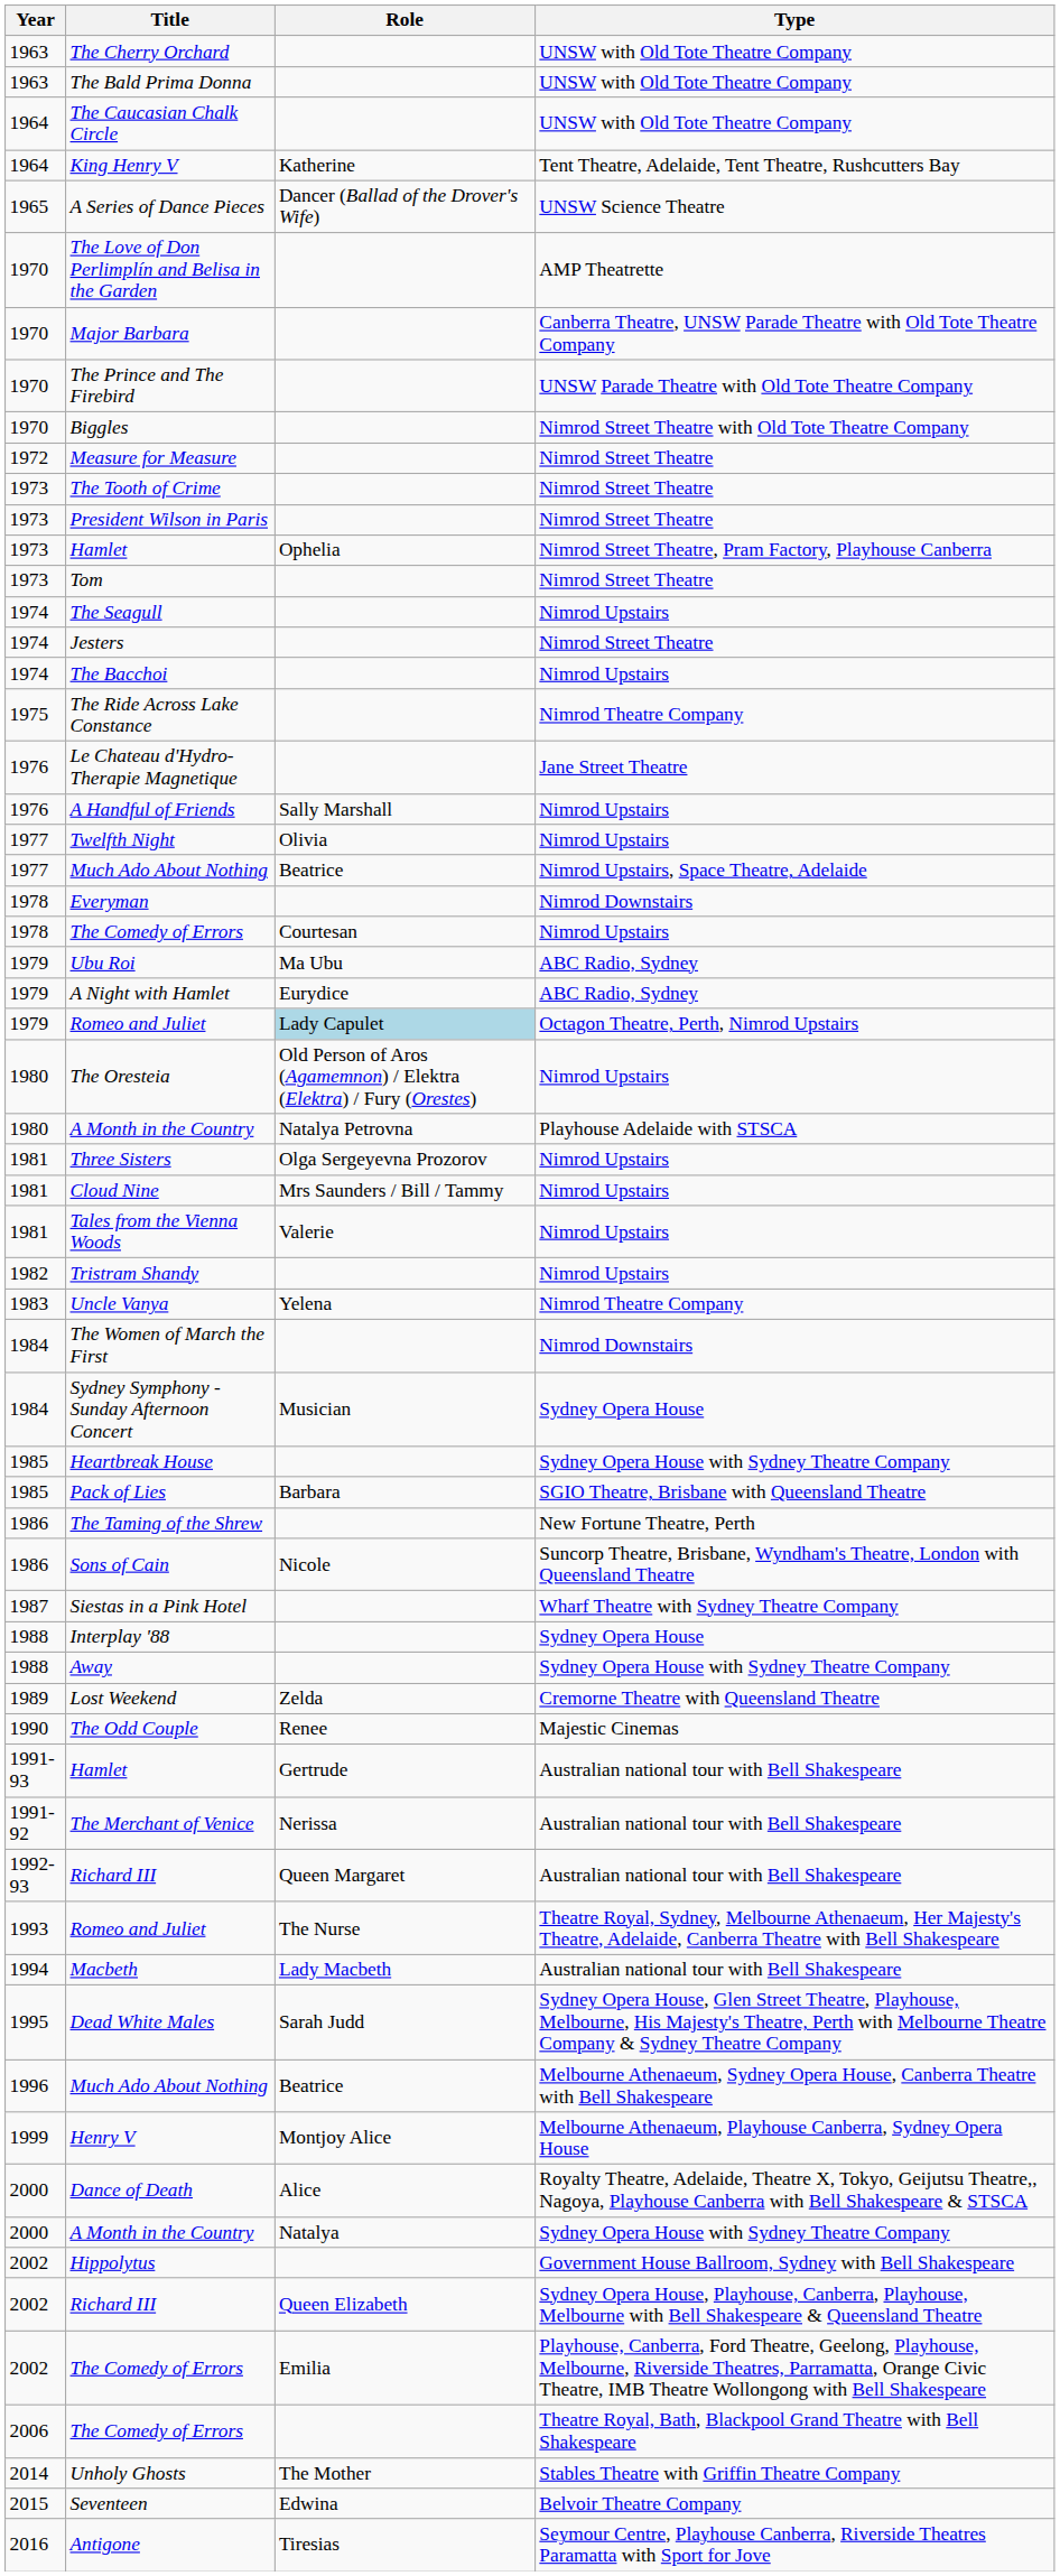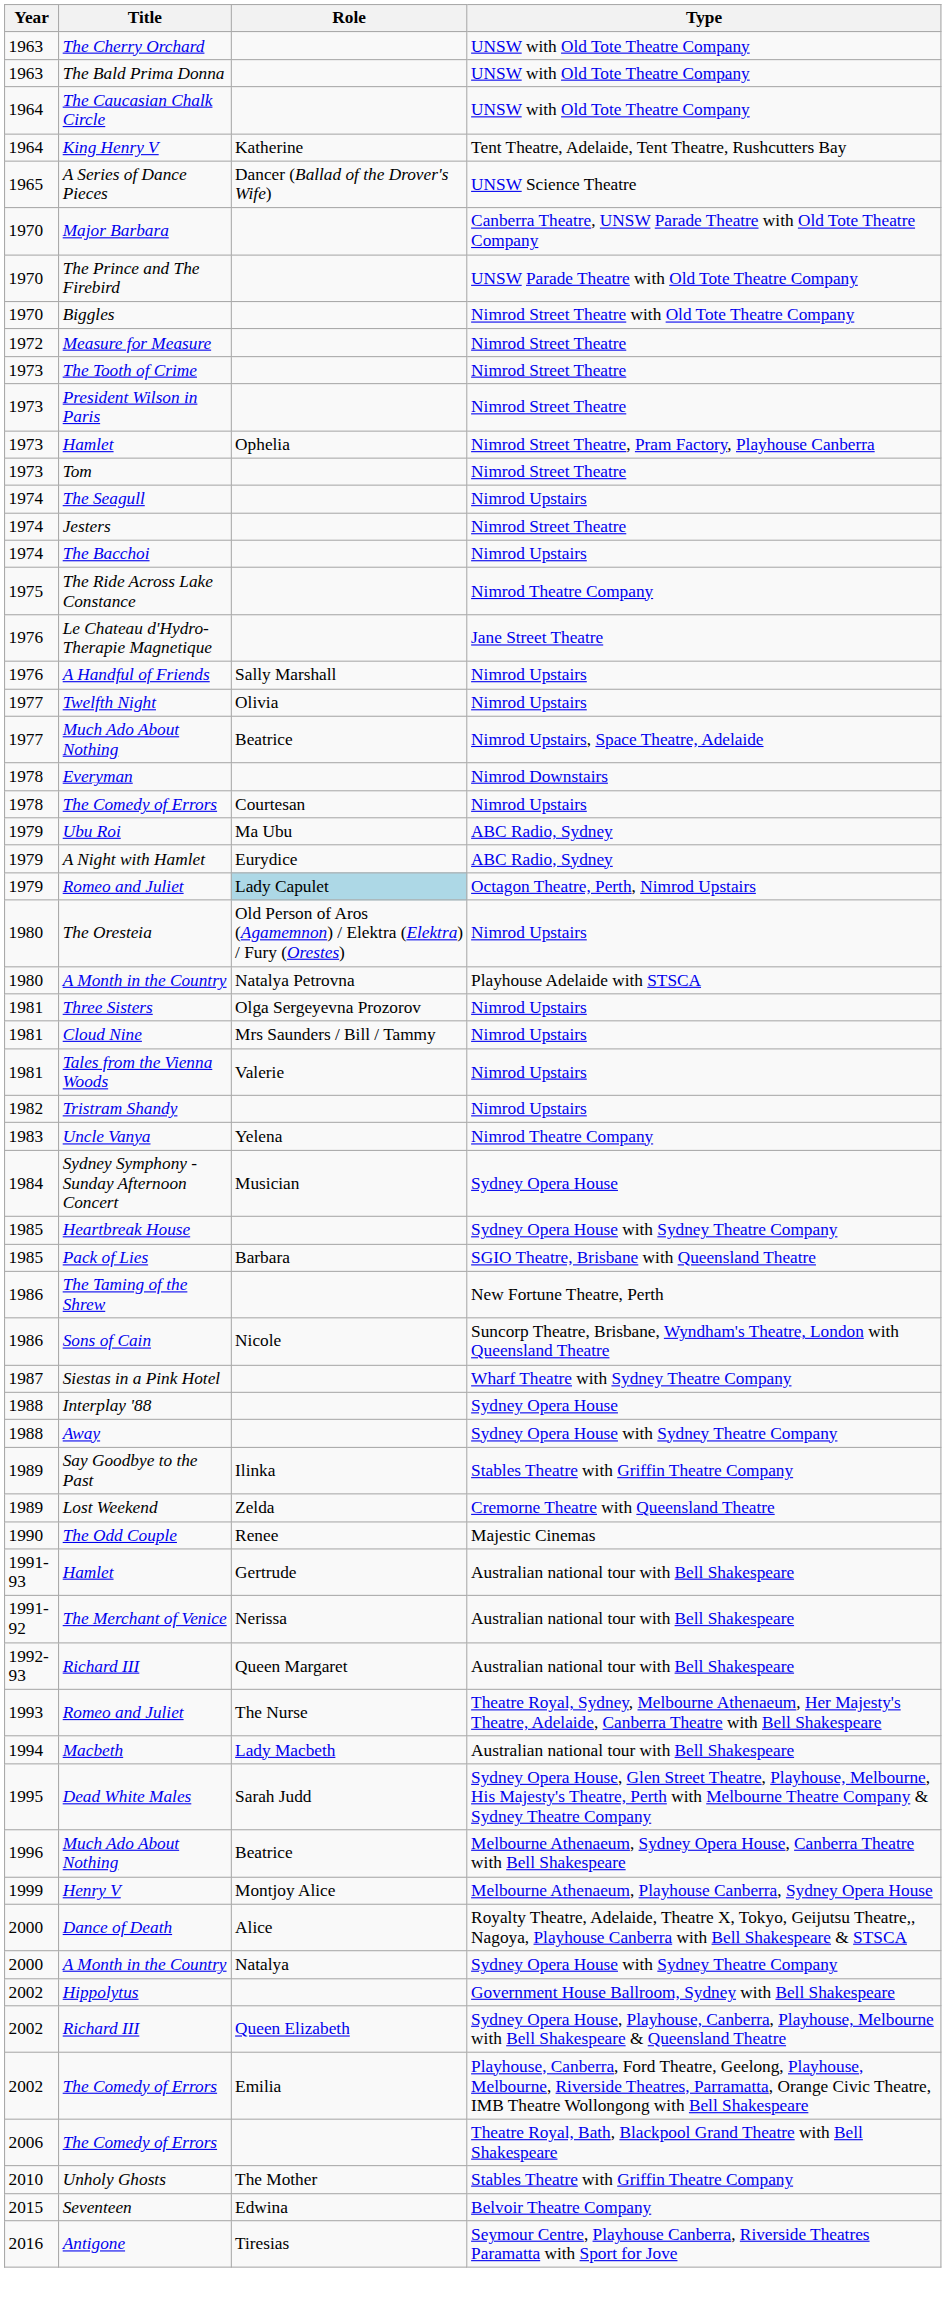 <table class="wikitable">
 <tr>
 <th>Year</th>
 <th>Title</th>
 <th>Role</th>
 <th>Type</th>
 </tr>
 <tr>
 <td>1963</td>
 <td><em><a href='#'>The Cherry Orchard</a></em></td>
 <td></td>
 <td><a href='#'>UNSW</a> with <a href='#'>Old Tote Theatre Company</a></td>
 </tr>
 <tr>
 <td>1963</td>
 <td><em>The Bald Prima Donna</em></td>
 <td></td>
 <td><a href='#'>UNSW</a> with <a href='#'>Old Tote Theatre Company</a></td>
 </tr>
 <tr>
 <td>1964</td>
 <td><em><a href='#'>The Caucasian Chalk Circle</a></em></td>
 <td></td>
 <td><a href='#'>UNSW</a> with <a href='#'>Old Tote Theatre Company</a></td>
 </tr>
 <tr>
 <td>1964</td>
 <td><em><a href='#'>King Henry V</a></em></td>
 <td>Katherine</td>
 <td>Tent Theatre, Adelaide, Tent Theatre, Rushcutters Bay</td>
 </tr>
 <tr>
 <td>1965</td>
 <td><em>A Series of Dance Pieces</em></td>
 <td>Dancer (<em>Ballad of the Drover's Wife</em>)</td>
 <td><a href='#'>UNSW</a> Science Theatre</td>
-</tr>
-<tr>
-<td>1970</td>
-<td><em><a href='#'>The Love of Don Perlimplín and Belisa in the Garden</a></em></td>
-<td></td>
-<td>AMP Theatrette</td>
 </tr>
 <tr>
 <td>1970</td>
 <td><em><a href='#'>Major Barbara</a></em></td>
 <td></td>
 <td><a href='#'>Canberra Theatre</a>, <a href='#'>UNSW</a> <a href='#'>Parade Theatre</a> with <a href='#'>Old Tote Theatre Company</a></td>
 </tr>
 <tr>
 <td>1970</td>
 <td><em>The Prince and The Firebird</em></td>
 <td></td>
 <td><a href='#'>UNSW</a> <a href='#'>Parade Theatre</a> with <a href='#'>Old Tote Theatre Company</a></td>
 </tr>
 <tr>
 <td>1970</td>
 <td><em>Biggles</em></td>
 <td></td>
 <td><a href='#'>Nimrod Street Theatre</a> with <a href='#'>Old Tote Theatre Company</a></td>
 </tr>
 <tr>
 <td>1972</td>
 <td><em><a href='#'>Measure for Measure</a></em></td>
 <td></td>
 <td><a href='#'>Nimrod Street Theatre</a></td>
 </tr>
 <tr>
 <td>1973</td>
 <td><em><a href='#'>The Tooth of Crime</a></em></td>
 <td></td>
 <td><a href='#'>Nimrod Street Theatre</a></td>
 </tr>
 <tr>
 <td>1973</td>
 <td><em><a href='#'>President Wilson in Paris</a></em></td>
 <td></td>
 <td><a href='#'>Nimrod Street Theatre</a></td>
 </tr>
 <tr>
 <td>1973</td>
 <td><em><a href='#'>Hamlet</a></em></td>
 <td>Ophelia</td>
 <td><a href='#'>Nimrod Street Theatre</a>, <a href='#'>Pram Factory</a>, <a href='#'>Playhouse Canberra</a></td>
 </tr>
 <tr>
 <td>1973</td>
 <td><em>Tom</em></td>
 <td></td>
 <td><a href='#'>Nimrod Street Theatre</a></td>
 </tr>
 <tr>
 <td>1974</td>
 <td><em><a href='#'>The Seagull</a></em></td>
 <td></td>
 <td><a href='#'>Nimrod Upstairs</a></td>
 </tr>
 <tr>
 <td>1974</td>
 <td><em>Jesters</em></td>
 <td></td>
 <td><a href='#'>Nimrod Street Theatre</a></td>
 </tr>
 <tr>
 <td>1974</td>
 <td><em><a href='#'>The Bacchoi</a></em></td>
 <td></td>
 <td><a href='#'>Nimrod Upstairs</a></td>
 </tr>
 <tr>
 <td>1975</td>
 <td><em>The Ride Across Lake Constance</em></td>
 <td></td>
 <td><a href='#'>Nimrod Theatre Company</a></td>
 </tr>
 <tr>
 <td>1976</td>
 <td><em>Le Chateau d'Hydro-Therapie Magnetique</em></td>
 <td></td>
 <td><a href='#'>Jane Street Theatre</a></td>
 </tr>
 <tr>
 <td>1976</td>
 <td><em><a href='#'>A Handful of Friends</a></em></td>
 <td>Sally Marshall</td>
 <td><a href='#'>Nimrod Upstairs</a></td>
 </tr>
 <tr>
 <td>1977</td>
 <td><em><a href='#'>Twelfth Night</a></em></td>
 <td>Olivia</td>
 <td><a href='#'>Nimrod Upstairs</a></td>
 </tr>
 <tr>
 <td>1977</td>
 <td><em><a href='#'>Much Ado About Nothing</a></em></td>
 <td>Beatrice</td>
 <td><a href='#'>Nimrod Upstairs</a>, <a href='#'>Space Theatre, Adelaide</a></td>
 </tr>
 <tr>
 <td>1978</td>
 <td><em><a href='#'>Everyman</a></em></td>
 <td></td>
 <td><a href='#'>Nimrod Downstairs</a></td>
 </tr>
 <tr>
 <td>1978</td>
 <td><em><a href='#'>The Comedy of Errors</a></em></td>
 <td>Courtesan</td>
 <td><a href='#'>Nimrod Upstairs</a></td>
 </tr>
 <tr>
 <td>1979</td>
 <td><em><a href='#'>Ubu Roi</a></em></td>
 <td>Ma Ubu</td>
 <td><a href='#'>ABC Radio, Sydney</a></td>
 </tr>
 <tr>
 <td>1979</td>
 <td><em>A Night with Hamlet</em></td>
 <td>Eurydice</td>
 <td><a href='#'>ABC Radio, Sydney</a></td>
 </tr>
 <tr>
 <td>1979</td>
 <td><em><a href='#'>Romeo and Juliet</a></em></td>
 <td style="background: lightblue;">Lady Capulet</td>
 <td><a href='#'>Octagon Theatre, Perth</a>, <a href='#'>Nimrod Upstairs</a></td>
 </tr>
 <tr>
 <td>1980</td>
 <td><em>The Oresteia</em></td>
 <td>Old Person of Aros (<em><a href='#'>Agamemnon</a></em>) / Elektra (<em><a href='#'>Elektra</a></em>) / Fury (<em><a href='#'>Orestes</a></em>)</td>
 <td><a href='#'>Nimrod Upstairs</a></td>
 </tr>
 <tr>
 <td>1980</td>
 <td><em><a href='#'>A Month in the Country</a></em></td>
 <td>Natalya Petrovna</td>
 <td>Playhouse Adelaide with <a href='#'>STSCA</a></td>
 </tr>
 <tr>
 <td>1981</td>
 <td><em><a href='#'>Three Sisters</a></em></td>
 <td>Olga Sergeyevna Prozorov</td>
 <td><a href='#'>Nimrod Upstairs</a></td>
 </tr>
 <tr>
 <td>1981</td>
 <td><em><a href='#'>Cloud Nine</a></em></td>
 <td>Mrs Saunders / Bill / Tammy</td>
 <td><a href='#'>Nimrod Upstairs</a></td>
 </tr>
 <tr>
 <td>1981</td>
 <td><em><a href='#'>Tales from the Vienna Woods</a></em></td>
 <td>Valerie</td>
 <td><a href='#'>Nimrod Upstairs</a></td>
 </tr>
 <tr>
 <td>1982</td>
 <td><em><a href='#'>Tristram Shandy</a></em></td>
 <td></td>
 <td><a href='#'>Nimrod Upstairs</a></td>
 </tr>
 <tr>
 <td>1983</td>
 <td><em><a href='#'>Uncle Vanya</a></em></td>
 <td>Yelena</td>
 <td><a href='#'>Nimrod Theatre Company</a></td>
 </tr>
 <tr>
 <td>1984</td>
-<td><em>The Women of March the First</em></td>
-<td></td>
-<td><a href='#'>Nimrod Downstairs</a></td>
-</tr>
-<tr>
-<td>1984</td>
 <td><em>Sydney Symphony - Sunday Afternoon Concert</em></td>
 <td>Musician</td>
 <td><a href='#'>Sydney Opera House</a></td>
 </tr>
 <tr>
 <td>1985</td>
 <td><em><a href='#'>Heartbreak House</a></em></td>
 <td></td>
 <td><a href='#'>Sydney Opera House</a> with <a href='#'>Sydney Theatre Company</a></td>
 </tr>
 <tr>
 <td>1985</td>
 <td><em><a href='#'>Pack of Lies</a></em></td>
 <td>Barbara</td>
 <td><a href='#'>SGIO Theatre, Brisbane</a> with  <a href='#'>Queensland Theatre</a></td>
 </tr>
 <tr>
 <td>1986</td>
 <td><em><a href='#'>The Taming of the Shrew</a></em></td>
 <td></td>
 <td>New Fortune Theatre, Perth</td>
 </tr>
 <tr>
 <td>1986</td>
 <td><em><a href='#'>Sons of Cain</a></em></td>
 <td>Nicole</td>
 <td>Suncorp Theatre, Brisbane, <a href='#'>Wyndham's Theatre, London</a> with  <a href='#'>Queensland Theatre</a></td>
 </tr>
 <tr>
 <td>1987</td>
 <td><em>Siestas in a Pink Hotel</em></td>
 <td></td>
 <td><a href='#'>Wharf Theatre</a> with <a href='#'>Sydney Theatre Company</a></td>
 </tr>
 <tr>
 <td>1988</td>
 <td><em>Interplay '88</em></td>
 <td></td>
 <td><a href='#'>Sydney Opera House</a></td>
 </tr>
 <tr>
 <td>1988</td>
 <td><em><a href='#'>Away</a></em></td>
 <td></td>
 <td><a href='#'>Sydney Opera House</a> with <a href='#'>Sydney Theatre Company</a></td>
+</tr>
+<tr>
+<td>1989</td>
+<td><em>Say Goodbye to the Past</em></td>
+<td>Ilinka</td>
+<td><a href='#'>Stables Theatre</a> with <a href='#'>Griffin Theatre Company</a></td>
 </tr>
 <tr>
 <td>1989</td>
 <td><em>Lost Weekend</em></td>
 <td>Zelda</td>
 <td><a href='#'>Cremorne Theatre</a> with  <a href='#'>Queensland Theatre</a></td>
 </tr>
 <tr>
 <td>1990</td>
 <td><em><a href='#'>The Odd Couple</a></em></td>
 <td>Renee</td>
 <td>Majestic Cinemas</td>
 </tr>
 <tr>
 <td>1991-93</td>
 <td><em><a href='#'>Hamlet</a></em></td>
 <td>Gertrude</td>
 <td>Australian national tour with <a href='#'>Bell Shakespeare</a></td>
 </tr>
 <tr>
 <td>1991-92</td>
 <td><em><a href='#'>The Merchant of Venice</a></em></td>
 <td>Nerissa</td>
 <td>Australian national tour with <a href='#'>Bell Shakespeare</a></td>
 </tr>
 <tr>
 <td>1992-93</td>
 <td><em><a href='#'>Richard III</a></em></td>
 <td>Queen Margaret</td>
 <td>Australian national tour with <a href='#'>Bell Shakespeare</a></td>
 </tr>
 <tr>
 <td>1993</td>
 <td><em><a href='#'>Romeo and Juliet</a></em></td>
 <td>The Nurse</td>
 <td><a href='#'>Theatre Royal, Sydney</a>, <a href='#'>Melbourne Athenaeum</a>, <a href='#'>Her Majesty's Theatre, Adelaide</a>, <a href='#'>Canberra Theatre</a> with <a href='#'>Bell Shakespeare</a></td>
 </tr>
 <tr>
 <td>1994</td>
 <td><em><a href='#'>Macbeth</a></em></td>
 <td><a href='#'>Lady Macbeth</a></td>
 <td>Australian national tour with <a href='#'>Bell Shakespeare</a></td>
 </tr>
 <tr>
 <td>1995</td>
 <td><em><a href='#'>Dead White Males</a></em></td>
 <td>Sarah Judd</td>
 <td><a href='#'>Sydney Opera House</a>, <a href='#'>Glen Street Theatre</a>, <a href='#'>Playhouse, Melbourne</a>, <a href='#'>His Majesty's Theatre, Perth</a> with <a href='#'>Melbourne Theatre Company</a> & <a href='#'>Sydney Theatre Company</a></td>
 </tr>
 <tr>
 <td>1996</td>
 <td><em><a href='#'>Much Ado About Nothing</a></em></td>
 <td>Beatrice</td>
 <td><a href='#'>Melbourne Athenaeum</a>, <a href='#'>Sydney Opera House</a>, <a href='#'>Canberra Theatre</a> with <a href='#'>Bell Shakespeare</a></td>
 </tr>
 <tr>
 <td>1999</td>
 <td><em><a href='#'>Henry V</a></em></td>
 <td>Montjoy Alice</td>
 <td><a href='#'>Melbourne Athenaeum</a>, <a href='#'>Playhouse Canberra</a>, <a href='#'>Sydney Opera House</a></td>
 </tr>
 <tr>
 <td>2000</td>
 <td><em><a href='#'>Dance of Death</a></em></td>
 <td>Alice</td>
 <td>Royalty Theatre, Adelaide, Theatre X, Tokyo, Geijutsu Theatre,, Nagoya, <a href='#'>Playhouse Canberra</a> with <a href='#'>Bell Shakespeare</a> & <a href='#'>STSCA</a></td>
 </tr>
 <tr>
 <td>2000</td>
 <td><em><a href='#'>A Month in the Country</a></em></td>
 <td>Natalya</td>
 <td><a href='#'>Sydney Opera House</a> with <a href='#'>Sydney Theatre Company</a></td>
 </tr>
 <tr>
 <td>2002</td>
 <td><em><a href='#'>Hippolytus</a></em></td>
 <td></td>
 <td><a href='#'>Government House Ballroom, Sydney</a> with <a href='#'>Bell Shakespeare</a></td>
 </tr>
 <tr>
 <td>2002</td>
 <td><em><a href='#'>Richard III</a></em></td>
 <td><a href='#'>Queen Elizabeth</a></td>
 <td><a href='#'>Sydney Opera House</a>, <a href='#'>Playhouse, Canberra</a>, <a href='#'>Playhouse, Melbourne</a> with <a href='#'>Bell Shakespeare</a> & <a href='#'>Queensland Theatre</a></td>
 </tr>
 <tr>
 <td>2002</td>
 <td><em><a href='#'>The Comedy of Errors</a></em></td>
 <td>Emilia</td>
 <td><a href='#'>Playhouse, Canberra</a>, Ford Theatre, Geelong, <a href='#'>Playhouse, Melbourne</a>, <a href='#'>Riverside Theatres, Parramatta</a>, Orange Civic Theatre, IMB Theatre Wollongong with <a href='#'>Bell Shakespeare</a></td>
 </tr>
 <tr>
 <td>2006</td>
 <td><em><a href='#'>The Comedy of Errors</a></em></td>
 <td></td>
 <td><a href='#'>Theatre Royal, Bath</a>, <a href='#'>Blackpool Grand Theatre</a> with <a href='#'>Bell Shakespeare</a></td>
 </tr>
 <tr>
-<td>2014</td>
+<td>2010</td>
 <td><em>Unholy Ghosts</em></td>
 <td>The Mother</td>
 <td><a href='#'>Stables Theatre</a> with <a href='#'>Griffin Theatre Company</a></td>
 </tr>
 <tr>
 <td>2015</td>
 <td><em>Seventeen</em></td>
 <td>Edwina</td>
 <td><a href='#'>Belvoir Theatre Company</a></td>
 </tr>
 <tr>
 <td>2016</td>
 <td><em><a href='#'>Antigone</a></em></td>
 <td>Tiresias</td>
 <td><a href='#'>Seymour Centre</a>, <a href='#'>Playhouse Canberra</a>, <a href='#'>Riverside Theatres Paramatta</a> with <a href='#'>Sport for Jove</a></td>
 </tr>
 </table>
